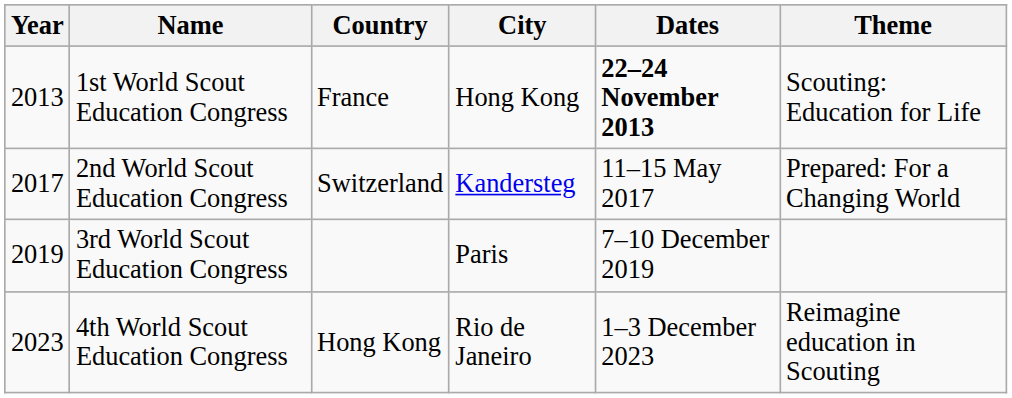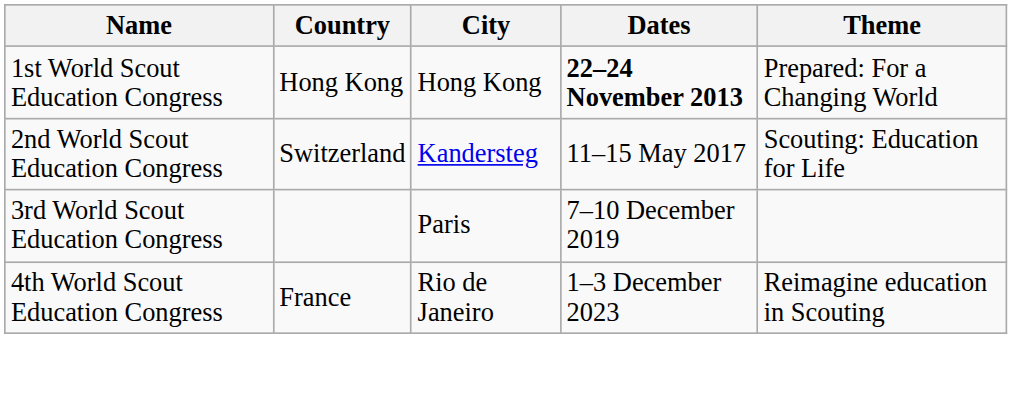 <table class="wikitable">
 <tr>
-<th>Year</th>
 <th>Name</th>
 <th>Country</th>
 <th>City</th>
 <th>Dates</th>
 <th>Theme</th>
 </tr>
 <tr>
-<td>2013</td>
 <td>1st World Scout Education Congress</td>
-<td> France</td>
+<td> Hong Kong</td>
 <td>Hong Kong</td>
 <td><strong>22–24 November 2013</strong></td>
-<td>Scouting: Education for Life</td>
+<td>Prepared: For a Changing World</td>
 </tr>
 <tr>
-<td>2017</td>
 <td>2nd World Scout Education Congress</td>
 <td> Switzerland</td>
 <td><a href='#'>Kandersteg</a></td>
 <td>11–15 May 2017</td>
-<td>Prepared: For a Changing World</td>
+<td>Scouting: Education for Life</td>
 </tr>
 <tr>
-<td>2019</td>
 <td>3rd World Scout Education Congress</td>
 <td></td>
 <td>Paris</td>
 <td>7–10 December 2019</td>
 <td></td>
 </tr>
 <tr>
-<td>2023</td>
 <td>4th World Scout Education Congress</td>
-<td> Hong Kong</td>
+<td> France</td>
 <td>Rio de Janeiro</td>
 <td>1–3 December 2023</td>
 <td>Reimagine education in Scouting</td>
 </tr>
 </table>
